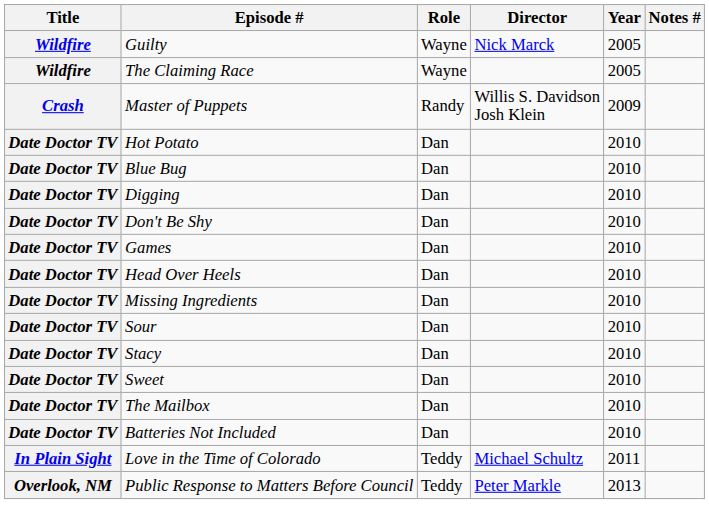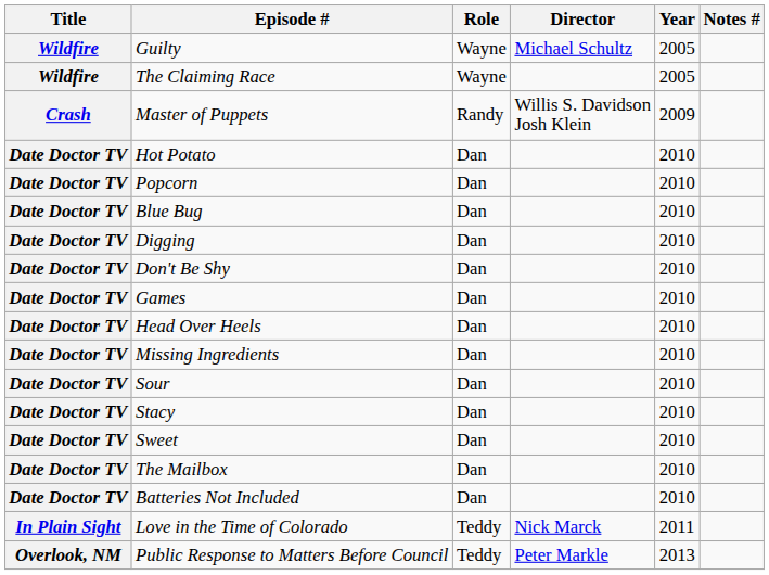 <table class="wikitable plainrowheaders sortable">
 <tr>
 <th scope="col">Title</th>
 <th scope="col" class="unsortable">Episode #</th>
 <th scope="col">Role</th>
 <th scope="col">Director</th>
 <th scope="col">Year</th>
 <th scope="col" class="unsortable">Notes #</th>
 </tr>
 <tr>
 <th scope="row"><em><a href='#'>Wildfire</a></em></th>
 <td><em>Guilty</em></td>
 <td>Wayne</td>
-<td><a href='#'>Nick Marck</a></td>
+<td><a href='#'>Michael Schultz</a></td>
 <td>2005</td>
 <td></td>
 </tr>
 <tr>
 <th scope="row"><em>Wildfire</em></th>
 <td><em>The Claiming Race</em></td>
 <td>Wayne</td>
 <td></td>
 <td>2005</td>
 <td></td>
 </tr>
 <tr>
 <th scope="row"><em><a href='#'>Crash</a></em></th>
 <td><em>Master of Puppets</em></td>
 <td>Randy</td>
 <td>Willis S. Davidson<br>Josh Klein</td>
 <td>2009</td>
 <td></td>
 </tr>
 <tr>
 <th scope="row"><em>Date Doctor TV </em></th>
 <td><em>Hot Potato</em></td>
+<td>Dan</td>
+<td></td>
+<td>2010</td>
+<td></td>
+</tr>
+<tr>
+<th scope="row"><em>Date Doctor TV</em></th>
+<td><em>Popcorn</em></td>
 <td>Dan</td>
 <td></td>
 <td>2010</td>
 <td></td>
 </tr>
 <tr>
 <th scope="row"><em>Date Doctor TV</em></th>
 <td><em>Blue Bug</em></td>
 <td>Dan</td>
 <td></td>
 <td>2010</td>
 <td></td>
 </tr>
 <tr>
 <th scope="row"><em>Date Doctor TV</em></th>
 <td><em>Digging</em></td>
 <td>Dan</td>
 <td></td>
 <td>2010</td>
 <td></td>
 </tr>
 <tr>
 <th scope="row"><em>Date Doctor TV</em></th>
 <td><em>Don't Be Shy</em></td>
 <td>Dan</td>
 <td></td>
 <td>2010</td>
 <td></td>
 </tr>
 <tr>
 <th scope="row"><em>Date Doctor TV</em></th>
 <td><em>Games</em></td>
 <td>Dan</td>
 <td></td>
 <td>2010</td>
 <td></td>
 </tr>
 <tr>
 <th scope="row"><em>Date Doctor TV</em></th>
 <td><em>Head Over Heels</em></td>
 <td>Dan</td>
 <td></td>
 <td>2010</td>
 <td></td>
 </tr>
 <tr>
 <th scope="row"><em>Date Doctor TV</em></th>
 <td><em>Missing Ingredients</em></td>
 <td>Dan</td>
 <td></td>
 <td>2010</td>
 <td></td>
 </tr>
 <tr>
 <th scope="row"><em>Date Doctor TV</em></th>
 <td><em>Sour</em></td>
 <td>Dan</td>
 <td></td>
 <td>2010</td>
 <td></td>
 </tr>
 <tr>
 <th scope="row"><em>Date Doctor TV</em></th>
 <td><em>Stacy</em></td>
 <td>Dan</td>
 <td></td>
 <td>2010</td>
 <td></td>
 </tr>
 <tr>
 <th scope="row"><em>Date Doctor TV</em></th>
 <td><em>Sweet</em></td>
 <td>Dan</td>
 <td></td>
 <td>2010</td>
 <td></td>
 </tr>
 <tr>
 <th scope="row"><em>Date Doctor TV</em></th>
 <td><em>The Mailbox</em></td>
 <td>Dan</td>
 <td></td>
 <td>2010</td>
 <td></td>
 </tr>
 <tr>
 <th scope="row"><em>Date Doctor TV</em></th>
 <td><em>Batteries Not Included</em></td>
 <td>Dan</td>
 <td></td>
 <td>2010</td>
 <td></td>
 </tr>
 <tr>
 <th scope="row"><em><a href='#'>In Plain Sight</a></em></th>
 <td><em>Love in the Time of Colorado</em></td>
 <td>Teddy</td>
-<td><a href='#'>Michael Schultz</a></td>
+<td><a href='#'>Nick Marck</a></td>
 <td>2011</td>
 <td></td>
 </tr>
 <tr>
 <th scope="row"><em>Overlook, NM</em></th>
 <td><em>Public Response to Matters Before Council</em></td>
 <td>Teddy</td>
 <td><a href='#'>Peter Markle</a></td>
 <td>2013</td>
 <td></td>
 </tr>
 <tr>
 </tr>
 </table>
